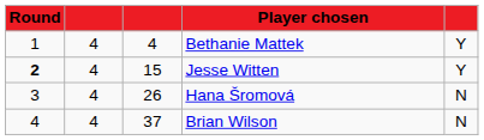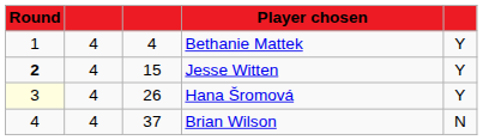 <table class="wikitable" style="text-align:left">
 <tr>
 <th style="background:#ED1C24; color:black" width="50px">Round</th>
 <th style="background:#ED1C24; color:black" width="50px"></th>
 <th style="background:#ED1C24; color:black" width="50px"></th>
 <th style="background:#ED1C24; color:black" width="250px">Player chosen</th>
 <th style="background:#ED1C24; color:black" width="25px"></th>
 </tr>
 <tr>
 <td style="text-align:center">1</td>
 <td style="text-align:center">4</td>
 <td style="text-align:center">4</td>
 <td> <a href='#'>Bethanie Mattek</a></td>
 <td style="text-align:center">Y</td>
 </tr>
 <tr>
 <td style="text-align:center"><strong>2</strong></td>
 <td style="text-align:center">4</td>
 <td style="text-align:center">15</td>
 <td> <a href='#'>Jesse Witten</a></td>
 <td style="text-align:center">Y</td>
 </tr>
 <tr>
-<td style="text-align:center">3</td>
+<td style="background: lightyellow; text-align:center">3</td>
 <td style="text-align:center">4</td>
 <td style="text-align:center">26</td>
 <td> <a href='#'>Hana Šromová</a></td>
-<td style="text-align:center">N</td>
+<td style="text-align:center">Y</td>
 </tr>
 <tr>
 <td style="text-align:center">4</td>
 <td style="text-align:center">4</td>
 <td style="text-align:center">37</td>
 <td> <a href='#'>Brian Wilson</a></td>
 <td style="text-align:center">N</td>
 </tr>
 </table>
